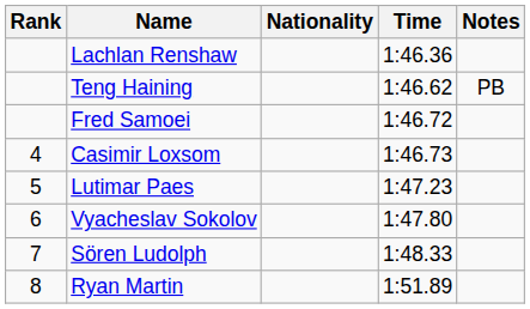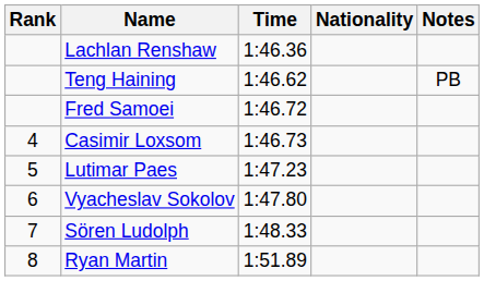 <table class="wikitable sortable" style="text-align:center">
 <tr>
 <th>Rank</th>
 <th>Name</th>
+<th>Time</th>
 <th>Nationality</th>
-<th>Time</th>
 <th>Notes</th>
 </tr>
 <tr>
 <td></td>
 <td align=left><a href='#'>Lachlan Renshaw</a></td>
+<td>1:46.36</td>
 <td align=left></td>
-<td>1:46.36</td>
 <td></td>
 </tr>
 <tr>
 <td></td>
 <td align=left><a href='#'>Teng Haining</a></td>
+<td>1:46.62</td>
 <td align=left></td>
-<td>1:46.62</td>
 <td>PB</td>
 </tr>
 <tr>
 <td></td>
 <td align=left><a href='#'>Fred Samoei</a></td>
+<td>1:46.72</td>
 <td align=left></td>
-<td>1:46.72</td>
 <td></td>
 </tr>
 <tr>
 <td>4</td>
 <td align=left><a href='#'>Casimir Loxsom</a></td>
+<td>1:46.73</td>
 <td align=left></td>
-<td>1:46.73</td>
 <td></td>
 </tr>
 <tr>
 <td>5</td>
 <td align=left><a href='#'>Lutimar Paes</a></td>
+<td>1:47.23</td>
 <td align=left></td>
-<td>1:47.23</td>
 <td></td>
 </tr>
 <tr>
 <td>6</td>
 <td align=left><a href='#'>Vyacheslav Sokolov</a></td>
+<td>1:47.80</td>
 <td align=left></td>
-<td>1:47.80</td>
 <td></td>
 </tr>
 <tr>
 <td>7</td>
 <td align=left><a href='#'>Sören Ludolph</a></td>
+<td>1:48.33</td>
 <td align=left></td>
-<td>1:48.33</td>
 <td></td>
 </tr>
 <tr>
 <td>8</td>
 <td align=left><a href='#'>Ryan Martin</a></td>
+<td>1:51.89</td>
 <td align=left></td>
-<td>1:51.89</td>
 <td></td>
 </tr>
 </table>
